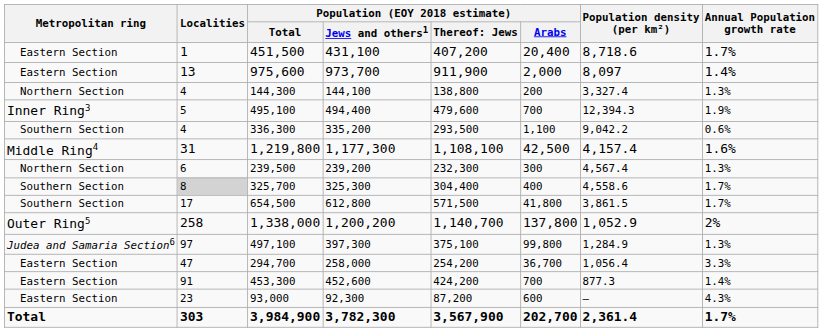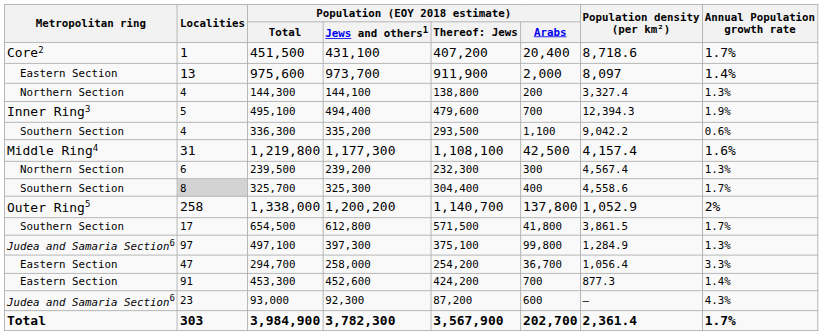 <table class="wikitable">
 <tr>
 <th bgcolor="#efefef" rowspan="2">Metropolitan ring</th>
 <th bgcolor="#efefef" rowspan="2">Localities</th>
 <th bgcolor="#efefef" colspan="4">Population (EOY 2018 estimate)</th>
 <th bgcolor="#efefef" rowspan="2">Population density<br>(per km²)</th>
 <th bgcolor="#efefef" rowspan="2">Annual Population<br>growth rate</th>
 </tr>
 <tr>
 <th bgcolor="#efefef">Total</th>
 <th bgcolor="#efefef"><a href='#'>Jews</a> and others<sup>1</sup></th>
 <th bgcolor="#efefef">Thereof: Jews</th>
 <th bgcolor="#efefef"><a href='#'>Arabs</a></th>
 </tr>
 <tr>
-<td>  Eastern Section</td>
+<td><big>Core</big><sup>2</sup></td>
 <td><big>1</big></td>
 <td><big>451,500</big></td>
 <td><big>431,100</big></td>
 <td><big>407,200</big></td>
 <td><big>20,400</big></td>
 <td><big>8,718.6</big></td>
 <td><big>1.7%</big></td>
 </tr>
 <tr>
 <td>  Eastern Section</td>
 <td><big>13</big></td>
 <td><big>975,600</big></td>
 <td><big>973,700</big></td>
 <td><big>911,900</big></td>
 <td><big>2,000</big></td>
 <td><big>8,097</big></td>
 <td><big>1.4%</big></td>
 </tr>
 <tr>
 <td>  Northern Section</td>
 <td>4</td>
 <td>144,300</td>
 <td>144,100</td>
 <td>138,800</td>
 <td>200</td>
 <td>3,327.4</td>
 <td>1.3%</td>
 </tr>
 <tr>
 <td><big>Inner Ring</big><sup>3</sup></td>
 <td>5</td>
 <td>495,100</td>
 <td>494,400</td>
 <td>479,600</td>
 <td>700</td>
 <td>12,394.3</td>
 <td>1.9%</td>
 </tr>
 <tr>
 <td>  Southern Section</td>
 <td>4</td>
 <td>336,300</td>
 <td>335,200</td>
 <td>293,500</td>
 <td>1,100</td>
 <td>9,042.2</td>
 <td>0.6%</td>
 </tr>
 <tr>
 <td><big>Middle Ring</big><sup>4</sup></td>
 <td><big>31</big></td>
 <td><big>1,219,800</big></td>
 <td><big>1,177,300</big></td>
 <td><big>1,108,100</big></td>
 <td><big>42,500</big></td>
 <td><big>4,157.4</big></td>
 <td><big>1.6%</big></td>
 </tr>
 <tr>
 <td>  Northern Section</td>
 <td>6</td>
 <td>239,500</td>
 <td>239,200</td>
 <td>232,300</td>
 <td>300</td>
 <td>4,567.4</td>
 <td>1.3%</td>
 </tr>
 <tr>
 <td>  Southern Section</td>
 <td style="background: lightgrey;">8</td>
 <td>325,700</td>
 <td>325,300</td>
 <td>304,400</td>
 <td>400</td>
 <td>4,558.6</td>
 <td>1.7%</td>
 </tr>
 <tr>
+<td><big>Outer Ring</big><sup>5</sup></td>
+<td><big>258</big></td>
+<td><big>1,338,000</big></td>
+<td><big>1,200,200</big></td>
+<td><big>1,140,700</big></td>
+<td><big>137,800</big></td>
+<td><big>1,052.9</big></td>
+<td><big>2%</big></td>
+</tr>
+<tr>
 <td>  Southern Section</td>
 <td>17</td>
 <td>654,500</td>
 <td>612,800</td>
 <td>571,500</td>
 <td>41,800</td>
 <td>3,861.5</td>
 <td>1.7%</td>
-</tr>
-<tr>
-<td><big>Outer Ring</big><sup>5</sup></td>
-<td><big>258</big></td>
-<td><big>1,338,000</big></td>
-<td><big>1,200,200</big></td>
-<td><big>1,140,700</big></td>
-<td><big>137,800</big></td>
-<td><big>1,052.9</big></td>
-<td><big>2%</big></td>
 </tr>
 <tr>
 <td><em>Judea and Samaria Section</em><sup>6</sup></td>
 <td>97</td>
 <td>497,100</td>
 <td>397,300</td>
 <td>375,100</td>
 <td>99,800</td>
 <td>1,284.9</td>
 <td>1.3%</td>
 </tr>
 <tr>
 <td>  Eastern Section</td>
 <td>47</td>
 <td>294,700</td>
 <td>258,000</td>
 <td>254,200</td>
 <td>36,700</td>
 <td>1,056.4</td>
 <td>3.3%</td>
 </tr>
 <tr>
 <td>  Eastern Section</td>
 <td>91</td>
 <td>453,300</td>
 <td>452,600</td>
 <td>424,200</td>
 <td>700</td>
 <td>877.3</td>
 <td>1.4%</td>
 </tr>
 <tr>
-<td>  Eastern Section</td>
+<td><em>Judea and Samaria Section</em><sup>6</sup></td>
 <td>23</td>
 <td>93,000</td>
 <td>92,300</td>
 <td>87,200</td>
 <td>600</td>
 <td>–</td>
 <td>4.3%</td>
 </tr>
 <tr>
 <td><big><strong>Total</strong></big></td>
 <td><big><strong>303</strong></big></td>
 <td><big><strong>3,984,900</strong></big></td>
 <td><big><strong>3,782,300</strong></big></td>
 <td><big><strong>3,567,900</strong></big></td>
 <td><big><strong>202,700</strong></big></td>
 <td><big><strong>2,361.4</strong></big></td>
 <td><big><strong>1.7%</strong></big></td>
 </tr>
 </table>
